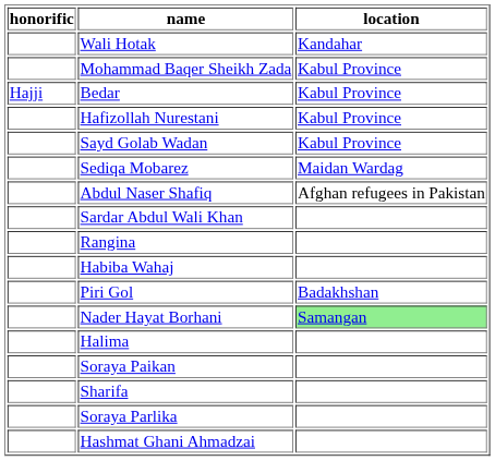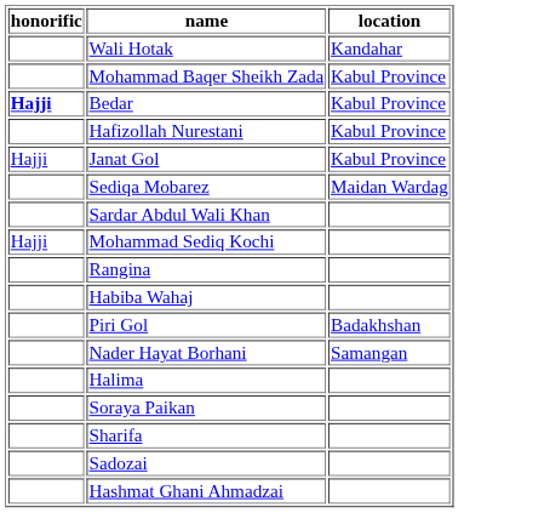 <table border="1">
 <tr>
 <th>honorific</th>
 <th>name</th>
 <th>location</th>
 </tr>
 <tr>
 <td></td>
 <td><a href='#'>Wali Hotak</a></td>
 <td><a href='#'>Kandahar</a></td>
 </tr>
 <tr>
 <td></td>
 <td><a href='#'>Mohammad Baqer Sheikh Zada</a></td>
 <td><a href='#'>Kabul Province</a></td>
 </tr>
 <tr>
-<td><a href='#'>Hajji</a></td>
+<td><strong><a href='#'>Hajji</a></strong></td>
 <td><a href='#'>Bedar</a></td>
 <td><a href='#'>Kabul Province</a></td>
 </tr>
 <tr>
 <td></td>
 <td><a href='#'>Hafizollah Nurestani</a></td>
 <td><a href='#'>Kabul Province</a></td>
 </tr>
 <tr>
-<td></td>
-<td><a href='#'>Sayd Golab Wadan</a></td>
+<td><a href='#'>Hajji</a></td>
+<td><a href='#'>Janat Gol</a></td>
 <td><a href='#'>Kabul Province</a></td>
 </tr>
 <tr>
 <td></td>
 <td><a href='#'>Sediqa Mobarez</a></td>
 <td><a href='#'>Maidan Wardag</a></td>
 </tr>
 <tr>
 <td></td>
-<td><a href='#'>Abdul Naser Shafiq</a></td>
-<td>Afghan refugees in Pakistan</td>
+<td><a href='#'>Sardar Abdul Wali Khan</a></td>
+<td></td>
 </tr>
 <tr>
-<td></td>
-<td><a href='#'>Sardar Abdul Wali Khan</a></td>
+<td><a href='#'>Hajji</a></td>
+<td><a href='#'>Mohammad Sediq Kochi</a></td>
 <td></td>
 </tr>
 <tr>
 <td></td>
 <td><a href='#'>Rangina</a></td>
 <td></td>
 </tr>
 <tr>
 <td></td>
 <td><a href='#'>Habiba Wahaj</a></td>
 <td></td>
 </tr>
 <tr>
 <td></td>
 <td><a href='#'>Piri Gol</a></td>
 <td><a href='#'>Badakhshan</a></td>
 </tr>
 <tr>
 <td></td>
 <td><a href='#'>Nader Hayat Borhani</a></td>
-<td style="background: lightgreen;"><a href='#'>Samangan</a></td>
+<td><a href='#'>Samangan</a></td>
 </tr>
 <tr>
 <td></td>
 <td><a href='#'>Halima</a></td>
 <td></td>
 </tr>
 <tr>
 <td></td>
 <td><a href='#'>Soraya Paikan</a></td>
 <td></td>
 </tr>
 <tr>
 <td></td>
 <td><a href='#'>Sharifa</a></td>
 <td></td>
 </tr>
 <tr>
 <td></td>
-<td><a href='#'>Soraya Parlika</a></td>
+<td><a href='#'>Sadozai</a></td>
 <td></td>
 </tr>
 <tr>
 <td></td>
 <td><a href='#'>Hashmat Ghani Ahmadzai</a></td>
 <td></td>
 </tr>
 </table>
